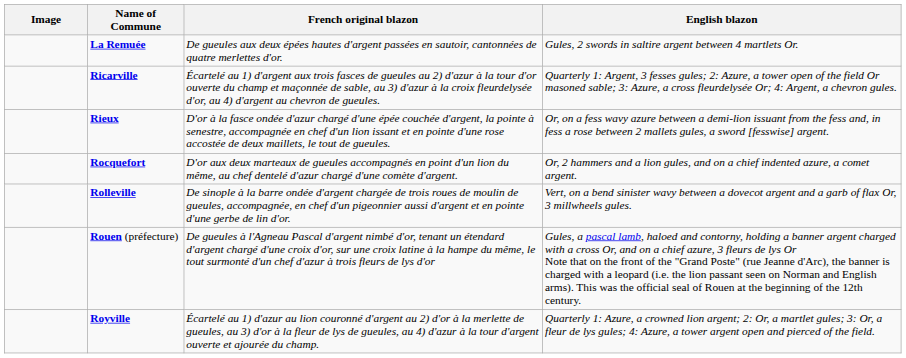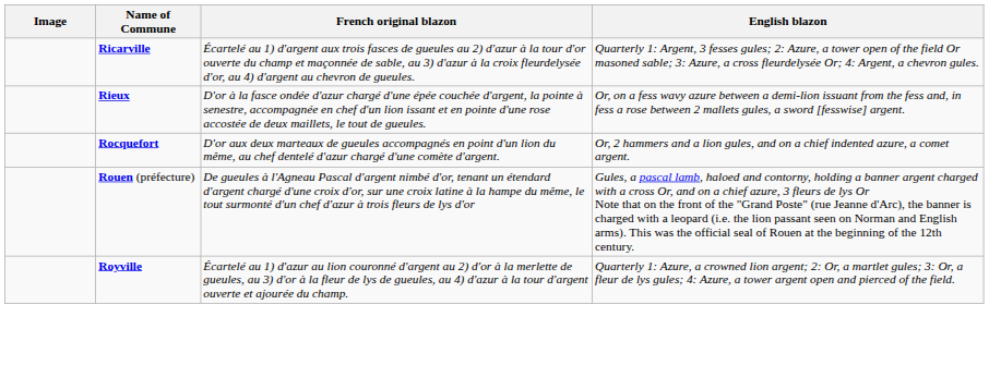 <table class="wikitable" width="100%">
 <tr>
 <th width="110">Image</th>
 <th>Name of Commune</th>
 <th width="40%">French original blazon</th>
 <th width="40%">English blazon</th>
-</tr>
-<tr valign=top>
-<td align=center></td>
-<td><strong><a href='#'>La Remuée</a></strong></td>
-<td><em>De gueules aux deux épées hautes d'argent passées en sautoir, cantonnées de quatre merlettes d'or.</em></td>
-<td><em>Gules, 2 swords in saltire argent between 4 martlets Or.</em></td>
 </tr>
 <tr valign=top>
 <td align=center></td>
 <td><strong><a href='#'>Ricarville</a></strong></td>
 <td><em>Écartelé au 1) d'argent aux trois fasces de gueules au 2) d'azur à la tour d'or ouverte du champ et maçonnée de sable, au 3) d'azur à la croix fleurdelysée d'or, au 4) d'argent au chevron de gueules.</em></td>
 <td><em>Quarterly 1: Argent, 3 fesses gules; 2: Azure, a tower open of the field Or masoned sable; 3: Azure, a cross fleurdelysée Or; 4: Argent, a chevron gules.</em></td>
 </tr>
 <tr valign=top>
 <td align=center></td>
 <td><strong><a href='#'>Rieux</a></strong></td>
 <td><em>D'or à la fasce ondée d'azur chargé d'une épée couchée d'argent, la pointe à senestre, accompagnée en chef d'un lion issant et en pointe d'une rose accostée de deux maillets, le tout de gueules.</em></td>
 <td><em>Or, on a fess wavy azure between a demi-lion issuant from the fess and, in fess a rose between 2 mallets gules, a sword [fesswise] argent.</em></td>
 </tr>
 <tr valign=top>
 <td align=center></td>
 <td><strong><a href='#'>Rocquefort</a></strong></td>
 <td><em>D'or aux deux marteaux de gueules accompagnés en point d'un lion du même, au chef dentelé d'azur chargé d'une comète d'argent.</em></td>
 <td><em>Or, 2 hammers and a lion gules, and on a chief indented azure, a comet argent.</em></td>
 </tr>
 <tr valign=top>
 <td align=center></td>
-<td><strong><a href='#'>Rolleville</a></strong></td>
-<td><em>De sinople à la barre ondée d'argent chargée de trois roues de moulin de gueules, accompagnée, en chef d'un pigeonnier aussi d'argent et en pointe d'une gerbe de lin d'or.</em></td>
-<td><em>Vert, on a bend sinister wavy between a dovecot argent and a garb of flax Or, 3 millwheels gules.</em></td>
-</tr>
-<tr valign=top>
-<td align=center></td>
 <td><strong><a href='#'>Rouen</a></strong> (préfecture)</td>
 <td><em>De gueules à l'Agneau Pascal d'argent nimbé d'or, tenant un étendard d'argent chargé d'une croix d'or, sur une croix latine à la hampe du même, le tout surmonté d'un chef d'azur à trois fleurs de lys d'or</em></td>
 <td><em>Gules, a <a href='#'>pascal lamb</a>, haloed and contorny, holding a banner  argent charged with a cross Or, and on a chief azure, 3 fleurs de lys Or</em><br>Note that on the front of the "Grand Poste" (rue Jeanne d'Arc), the banner is charged with a leopard (i.e. the lion passant seen on Norman and English arms). This was the official seal of Rouen at the beginning of the 12th century.</td>
 </tr>
 <tr valign=top>
 <td align=center></td>
 <td><strong><a href='#'>Royville</a></strong></td>
 <td><em>Écartelé au 1) d'azur au lion couronné d'argent au 2) d'or à la merlette de gueules, au 3) d'or à la fleur de lys de gueules, au 4) d'azur à la tour d'argent ouverte et ajourée du champ.</em></td>
 <td><em>Quarterly 1: Azure, a crowned lion argent; 2: Or, a martlet gules; 3: Or, a fleur de lys gules; 4: Azure, a tower argent open and pierced of the field.</em></td>
 </tr>
 </table>
